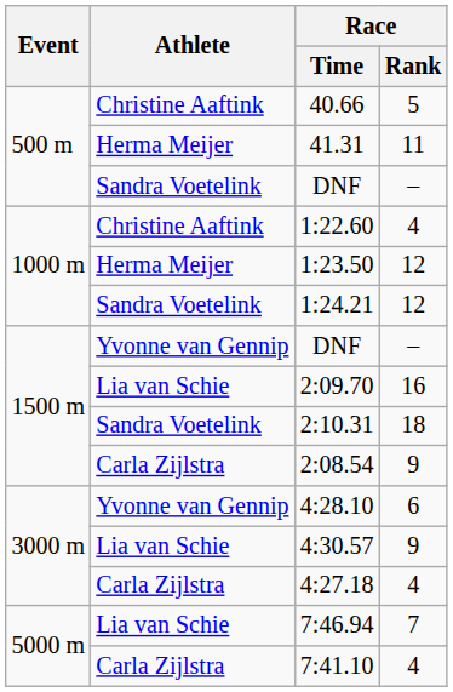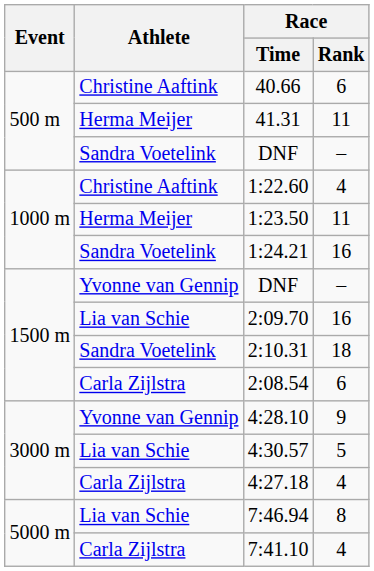 <table class="wikitable" border="1" style="font-size:90%">
 <tr>
 <th rowspan=2>Event</th>
 <th rowspan=2>Athlete</th>
 <th colspan=2>Race</th>
 </tr>
 <tr>
 <th>Time</th>
 <th>Rank</th>
 </tr>
 <tr>
 <td rowspan=3>500 m</td>
 <td><a href='#'>Christine Aaftink</a></td>
 <td align=center>40.66</td>
-<td align=center>5</td>
+<td align=center>6</td>
 </tr>
 <tr>
 <td><a href='#'>Herma Meijer</a></td>
 <td align=center>41.31</td>
 <td align=center>11</td>
 </tr>
 <tr>
 <td><a href='#'>Sandra Voetelink</a></td>
 <td align=center>DNF</td>
 <td align=center>–</td>
 </tr>
 <tr>
 <td rowspan=3>1000 m</td>
 <td><a href='#'>Christine Aaftink</a></td>
 <td align=center>1:22.60</td>
 <td align=center>4</td>
 </tr>
 <tr>
 <td><a href='#'>Herma Meijer</a></td>
 <td align=center>1:23.50</td>
-<td align=center>12</td>
+<td align=center>11</td>
 </tr>
 <tr>
 <td><a href='#'>Sandra Voetelink</a></td>
 <td align=center>1:24.21</td>
-<td align=center>12</td>
+<td align=center>16</td>
 </tr>
 <tr>
 <td rowspan=4>1500 m</td>
 <td><a href='#'>Yvonne van Gennip</a></td>
 <td align=center>DNF</td>
 <td align=center>–</td>
 </tr>
 <tr>
 <td><a href='#'>Lia van Schie</a></td>
 <td align=center>2:09.70</td>
 <td align=center>16</td>
 </tr>
 <tr>
 <td><a href='#'>Sandra Voetelink</a></td>
 <td align=center>2:10.31</td>
 <td align=center>18</td>
 </tr>
 <tr>
 <td><a href='#'>Carla Zijlstra</a></td>
 <td align=center>2:08.54</td>
-<td align=center>9</td>
+<td align=center>6</td>
 </tr>
 <tr>
 <td rowspan=3>3000 m</td>
 <td><a href='#'>Yvonne van Gennip</a></td>
 <td align=center>4:28.10</td>
-<td align=center>6</td>
+<td align=center>9</td>
 </tr>
 <tr>
 <td><a href='#'>Lia van Schie</a></td>
 <td align=center>4:30.57</td>
-<td align=center>9</td>
+<td align=center>5</td>
 </tr>
 <tr>
 <td><a href='#'>Carla Zijlstra</a></td>
 <td align=center>4:27.18</td>
 <td align=center>4</td>
 </tr>
 <tr>
 <td rowspan=2>5000 m</td>
 <td><a href='#'>Lia van Schie</a></td>
 <td align=center>7:46.94</td>
-<td align=center>7</td>
+<td align=center>8</td>
 </tr>
 <tr>
 <td><a href='#'>Carla Zijlstra</a></td>
 <td align=center>7:41.10</td>
 <td align=center>4</td>
 </tr>
 </table>
